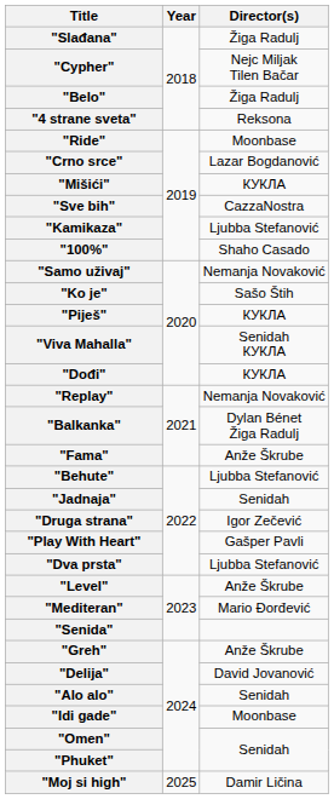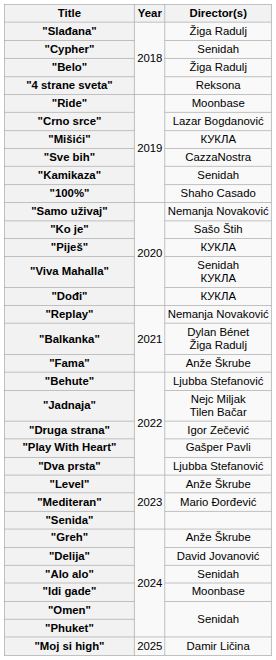 <table class="wikitable plainrowheaders" style="text-align:center;">
 <tr>
 <th scope="col" style="width:11em;">Title</th>
 <th scope="col">Year</th>
 <th scope="col">Director(s)</th>
 </tr>
 <tr>
 <th scope="row">"Slađana"</th>
 <td rowspan="4">2018</td>
 <td>Žiga Radulj</td>
 </tr>
 <tr>
 <th scope="row">"Cypher"</th>
-<td>Nejc Miljak<br>Tilen Bačar</td>
+<td>Senidah</td>
 </tr>
 <tr>
 <th scope="row">"Belo"</th>
 <td>Žiga Radulj</td>
 </tr>
 <tr>
 <th scope="row">"4 strane sveta"</th>
 <td>Reksona</td>
 </tr>
 <tr>
 <th scope="row">"Ride"</th>
 <td rowspan="6">2019</td>
 <td>Moonbase</td>
 </tr>
 <tr>
 <th scope="row">"Crno srce"</th>
 <td>Lazar Bogdanović</td>
 </tr>
 <tr>
 <th scope="row">"Mišići"</th>
 <td>КУКЛА</td>
 </tr>
 <tr>
 <th scope="row">"Sve bih"</th>
 <td>CazzaNostra</td>
 </tr>
 <tr>
 <th scope="row">"Kamikaza"</th>
-<td>Ljubba Stefanović</td>
+<td>Senidah</td>
 </tr>
 <tr>
 <th scope="row">"100%"</th>
 <td>Shaho Casado</td>
 </tr>
 <tr>
 <th scope="row">"Samo uživaj"</th>
 <td rowspan="5">2020</td>
 <td>Nemanja Novaković</td>
 </tr>
 <tr>
 <th scope="row">"Ko je"</th>
 <td>Sašo Štih</td>
 </tr>
 <tr>
 <th scope="row">"Piješ"</th>
 <td>КУКЛА</td>
 </tr>
 <tr>
 <th scope="row">"Viva Mahalla"</th>
 <td>Senidah<br>КУКЛА</td>
 </tr>
 <tr>
 <th scope="row">"Dođi"</th>
 <td>КУКЛА</td>
 </tr>
 <tr>
 <th scope="row">"Replay"</th>
 <td rowspan="3">2021</td>
 <td>Nemanja Novaković</td>
 </tr>
 <tr>
 <th scope="row">"Balkanka"</th>
 <td>Dylan Bénet<br>Žiga Radulj</td>
 </tr>
 <tr>
 <th scope="row">"Fama"</th>
 <td>Anže Škrube</td>
 </tr>
 <tr>
 <th scope="row">"Behute"</th>
 <td rowspan="5">2022</td>
 <td>Ljubba Stefanović</td>
 </tr>
 <tr>
 <th scope="row">"Jadnaja"</th>
-<td>Senidah</td>
+<td>Nejc Miljak<br>Tilen Bačar</td>
 </tr>
 <tr>
 <th scope="row">"Druga strana"</th>
 <td>Igor Zečević</td>
 </tr>
 <tr>
 <th scope="row">"Play With Heart"</th>
 <td>Gašper Pavli</td>
 </tr>
 <tr>
 <th scope="row">"Dva prsta"</th>
 <td>Ljubba Stefanović</td>
 </tr>
 <tr>
 <th scope="row">"Level"</th>
 <td rowspan="3">2023</td>
 <td>Anže Škrube</td>
 </tr>
 <tr>
 <th scope="row">"Mediteran"</th>
 <td>Mario Đorđević</td>
 </tr>
 <tr>
 <th scope="row">"Senida"</th>
 <td></td>
 </tr>
 <tr>
 <th scope="row">"Greh"</th>
 <td rowspan="6">2024</td>
 <td>Anže Škrube</td>
 </tr>
 <tr>
 <th scope="row">"Delija"</th>
 <td>David Jovanović</td>
 </tr>
 <tr>
 <th scope="row">"Alo alo"</th>
 <td>Senidah</td>
 </tr>
 <tr>
 <th scope="row">"Idi gade"</th>
 <td>Moonbase</td>
 </tr>
 <tr>
 <th scope="row">"Omen"</th>
 <td rowspan="2">Senidah</td>
 </tr>
 <tr>
 <th scope="row">"Phuket"</th>
 </tr>
 <tr>
 <th scope="row">"Moj si high"</th>
 <td>2025</td>
 <td>Damir Ličina</td>
 </tr>
 </table>
